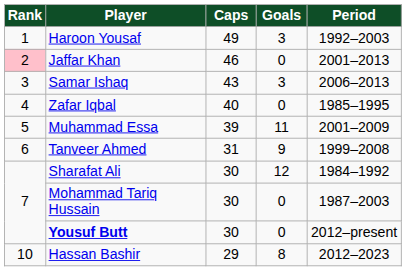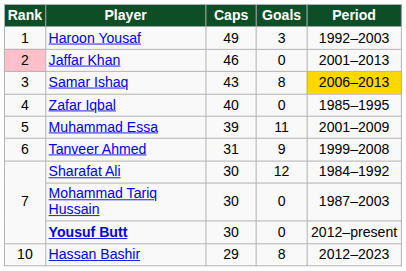 <table class="wikitable sortable" style="text-align: center;">
 <tr>
 <th style="background-color: #0E4E27; color: #FFFFFF; width:30px">Rank</th>
 <th style="background-color: #0E4E27; color: #FFFFFF; width:175px">Player</th>
 <th style="background-color: #0E4E27; color: #FFFFFF; width:50px">Caps</th>
 <th style="background-color: #0E4E27; color: #FFFFFF; width:50px">Goals</th>
 <th style="background-color: #0E4E27; color: #FFFFFF; width:100px">Period</th>
 </tr>
 <tr>
 <td>1</td>
 <td align="left"><a href='#'>Haroon Yousaf</a></td>
 <td>49</td>
 <td>3</td>
 <td>1992–2003</td>
 </tr>
 <tr>
 <td style="background: pink;">2</td>
 <td align="left"><a href='#'>Jaffar Khan</a></td>
 <td>46</td>
 <td>0</td>
 <td>2001–2013</td>
 </tr>
 <tr>
 <td>3</td>
 <td align="left"><a href='#'>Samar Ishaq</a></td>
 <td>43</td>
-<td>3</td>
-<td>2006–2013</td>
+<td>8</td>
+<td style="background: gold;">2006–2013</td>
 </tr>
 <tr>
 <td>4</td>
 <td align="left"><a href='#'>Zafar Iqbal</a></td>
 <td>40</td>
 <td>0</td>
 <td>1985–1995</td>
 </tr>
 <tr>
 <td>5</td>
 <td align="left"><a href='#'>Muhammad Essa</a></td>
 <td>39</td>
 <td>11</td>
 <td>2001–2009</td>
 </tr>
 <tr>
 <td>6</td>
 <td align="left"><a href='#'>Tanveer Ahmed</a></td>
 <td>31</td>
 <td>9</td>
 <td>1999–2008</td>
 </tr>
 <tr>
 <td rowspan="3">7</td>
 <td align="left"><a href='#'>Sharafat Ali</a></td>
 <td>30</td>
 <td>12</td>
 <td>1984–1992</td>
 </tr>
 <tr>
 <td align="left"><a href='#'>Mohammad Tariq Hussain</a></td>
 <td>30</td>
 <td>0</td>
 <td>1987–2003</td>
 </tr>
 <tr>
 <td align="left"><strong><a href='#'>Yousuf Butt</a></strong></td>
 <td>30</td>
 <td>0</td>
 <td>2012–present</td>
 </tr>
 <tr>
 <td>10</td>
 <td align="left"><a href='#'>Hassan Bashir</a></td>
 <td>29</td>
 <td>8</td>
 <td>2012–2023</td>
 </tr>
 </table>
